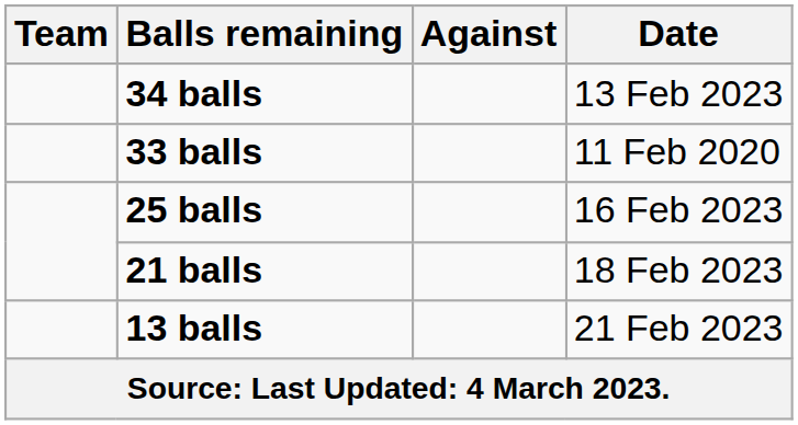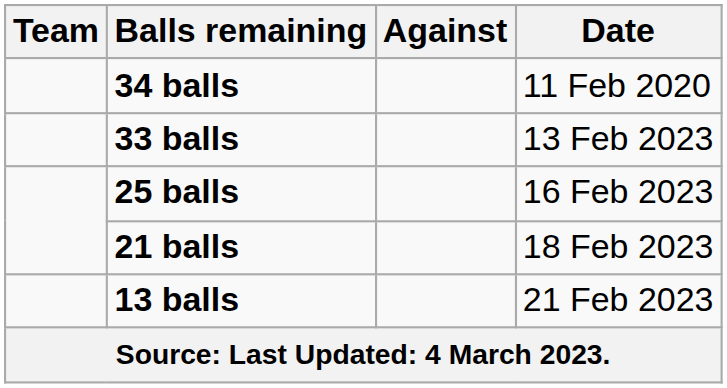 <table class="wikitable sortable" style="text-align:left">
 <tr>
 <th>Team</th>
 <th>Balls remaining</th>
 <th>Against</th>
 <th class="unsortable">Date</th>
 </tr>
 <tr>
 <td></td>
 <td><strong>34 balls</strong></td>
 <td></td>
-<td>13 Feb 2023</td>
+<td>11 Feb 2020</td>
 </tr>
 <tr>
 <td></td>
 <td><strong>33 balls</strong></td>
 <td></td>
-<td>11 Feb 2020</td>
+<td>13 Feb 2023</td>
 </tr>
 <tr>
 <td rowspan=2></td>
 <td><strong>25 balls</strong></td>
 <td></td>
 <td>16 Feb 2023</td>
 </tr>
 <tr>
 <td><strong>21 balls</strong></td>
 <td></td>
 <td>18 Feb 2023</td>
 </tr>
 <tr>
 <td></td>
 <td><strong>13 balls</strong></td>
 <td></td>
 <td>21 Feb 2023</td>
 </tr>
 <tr>
 <th colspan=5><small> Source: Last Updated: 4 March 2023.</small></th>
 </tr>
 </table>
